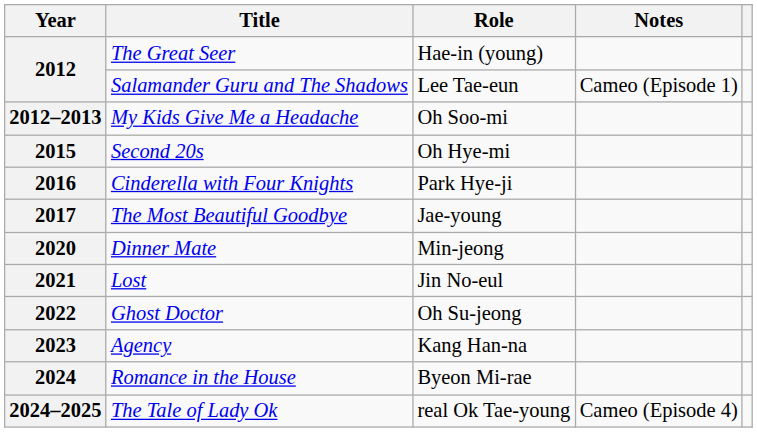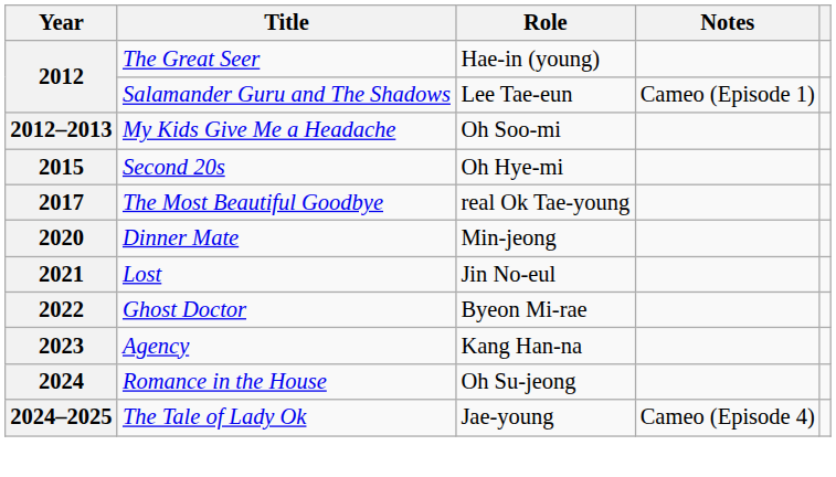 <table class="wikitable plainrowheaders sortable">
 <tr>
 <th scope="col">Year</th>
 <th scope="col">Title</th>
 <th scope="col">Role</th>
 <th scope="col">Notes</th>
 <th scope="col" class="unsortable"></th>
 </tr>
 <tr>
 <th scope="row" rowspan="2">2012</th>
 <td><em><a href='#'>The Great Seer</a></em></td>
 <td>Hae-in (young)</td>
 <td></td>
 <td style="text-align:center"></td>
 </tr>
 <tr>
 <td><em><a href='#'>Salamander Guru and The Shadows</a></em></td>
 <td>Lee Tae-eun</td>
 <td>Cameo (Episode 1)</td>
 <td style="text-align:center"></td>
 </tr>
 <tr>
 <th scope="row">2012–2013</th>
 <td><em><a href='#'>My Kids Give Me a Headache</a></em></td>
 <td>Oh Soo-mi</td>
 <td></td>
 <td style="text-align:center"></td>
 </tr>
 <tr>
 <th scope="row">2015</th>
 <td><em><a href='#'>Second 20s</a></em></td>
 <td>Oh Hye-mi</td>
 <td></td>
 <td style="text-align:center"></td>
 </tr>
 <tr>
-<th scope="row">2016</th>
-<td><em><a href='#'>Cinderella with Four Knights</a></em></td>
-<td>Park Hye-ji</td>
-<td></td>
-<td style="text-align:center"></td>
-</tr>
-<tr>
 <th scope="row">2017</th>
 <td><em><a href='#'>The Most Beautiful Goodbye</a></em></td>
-<td>Jae-young</td>
+<td>real Ok Tae-young</td>
 <td></td>
 <td style="text-align:center"></td>
 </tr>
 <tr>
 <th scope="row">2020</th>
 <td><em><a href='#'>Dinner Mate</a></em></td>
 <td>Min-jeong</td>
 <td></td>
 <td style="text-align:center"></td>
 </tr>
 <tr>
 <th scope="row">2021</th>
 <td><em><a href='#'>Lost</a></em></td>
 <td>Jin No-eul</td>
 <td></td>
 <td style="text-align:center"></td>
 </tr>
 <tr>
 <th scope="row">2022</th>
 <td><em><a href='#'>Ghost Doctor</a></em></td>
-<td>Oh Su-jeong</td>
+<td>Byeon Mi-rae</td>
 <td></td>
 <td style="text-align:center"></td>
 </tr>
 <tr>
 <th scope="row">2023</th>
 <td><em><a href='#'>Agency</a></em></td>
 <td>Kang Han-na</td>
 <td></td>
 <td style="text-align:center"></td>
 </tr>
 <tr>
 <th scope="row">2024</th>
 <td><em><a href='#'>Romance in the House</a></em></td>
-<td>Byeon Mi-rae</td>
+<td>Oh Su-jeong</td>
 <td></td>
 <td style="text-align:center"></td>
 </tr>
 <tr>
 <th scope="row">2024–2025</th>
 <td><em><a href='#'>The Tale of Lady Ok</a></em></td>
-<td>real Ok Tae-young</td>
+<td>Jae-young</td>
 <td>Cameo (Episode 4)</td>
 <td style="text-align:center"></td>
 </tr>
 </table>
